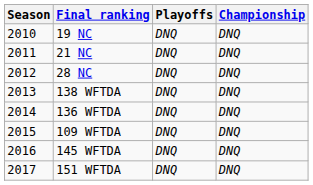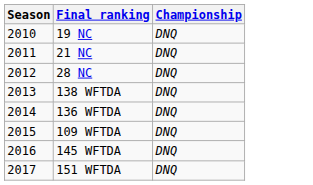 <table class="wikitable sortable">
 <tr>
 <th>Season</th>
 <th><a href='#'>Final ranking</a></th>
-<th>Playoffs</th>
 <th><a href='#'>Championship</a></th>
 </tr>
 <tr>
 <td>2010</td>
 <td>19 <a href='#'>NC</a></td>
 <td><em>DNQ</em></td>
-<td><em>DNQ</em></td>
 </tr>
 <tr>
 <td>2011</td>
 <td>21 <a href='#'>NC</a></td>
-<td><em>DNQ</em></td>
 <td><em>DNQ</em></td>
 </tr>
 <tr>
 <td>2012</td>
 <td>28 <a href='#'>NC</a></td>
 <td><em>DNQ</em></td>
-<td><em>DNQ</em></td>
 </tr>
 <tr>
 <td>2013</td>
 <td>138 WFTDA</td>
-<td><em>DNQ</em></td>
 <td><em>DNQ</em></td>
 </tr>
 <tr>
 <td>2014</td>
 <td>136 WFTDA</td>
 <td><em>DNQ</em></td>
-<td><em>DNQ</em></td>
 </tr>
 <tr>
 <td>2015</td>
 <td>109 WFTDA</td>
-<td><em>DNQ</em></td>
 <td><em>DNQ</em></td>
 </tr>
 <tr>
 <td>2016</td>
 <td>145 WFTDA</td>
 <td><em>DNQ</em></td>
-<td><em>DNQ</em></td>
 </tr>
 <tr>
 <td>2017</td>
 <td>151 WFTDA</td>
 <td><em>DNQ</em></td>
-<td><em>DNQ</em></td>
 </tr>
 </table>
